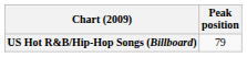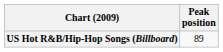 <table class="wikitable sortable plainrowheaders" style="text-align:center">
 <tr>
 <th scope="col">Chart (2009)</th>
 <th scope="col">Peak<br>position</th>
 </tr>
 <tr>
 <th scope="row">US Hot R&B/Hip-Hop Songs (<em>Billboard</em>)</th>
-<td style="text-align:center">79</td>
+<td style="text-align:center">89</td>
 </tr>
 </table>
